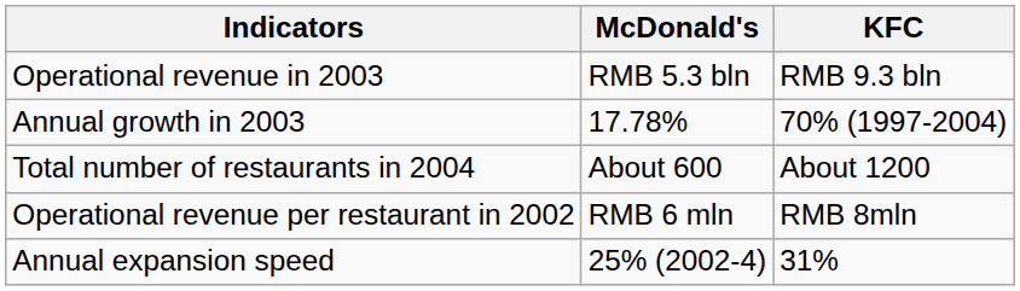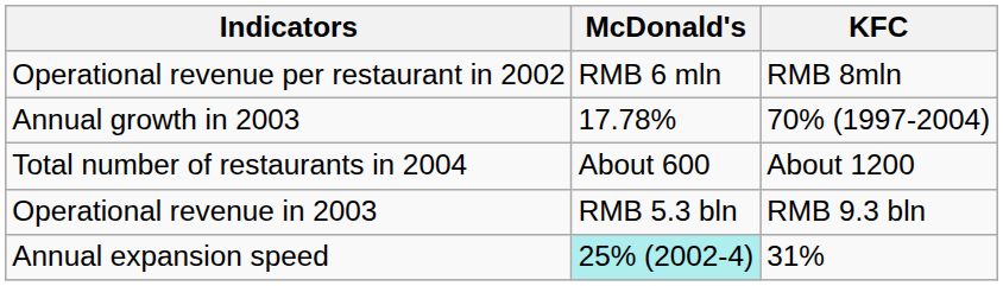 <table class="wikitable">
 <tr>
 <th>Indicators</th>
 <th>McDonald's</th>
 <th>KFC</th>
 </tr>
 <tr>
-<td>Operational revenue in 2003</td>
-<td>RMB 5.3 bln</td>
-<td>RMB 9.3 bln</td>
+<td>Operational revenue per restaurant in 2002</td>
+<td>RMB 6 mln</td>
+<td>RMB 8mln</td>
 </tr>
 <tr>
 <td>Annual growth in 2003</td>
 <td>17.78%</td>
 <td>70% (1997-2004)</td>
 </tr>
 <tr>
 <td>Total number of restaurants in 2004</td>
 <td>About 600</td>
 <td>About 1200</td>
 </tr>
 <tr>
-<td>Operational revenue per restaurant in 2002</td>
-<td>RMB 6 mln</td>
-<td>RMB 8mln</td>
+<td>Operational revenue in 2003</td>
+<td>RMB 5.3 bln</td>
+<td>RMB 9.3 bln</td>
 </tr>
 <tr>
 <td>Annual expansion speed</td>
-<td>25% (2002-4)</td>
+<td style="background: paleturquoise;">25% (2002-4)</td>
 <td>31%</td>
 </tr>
 </table>
